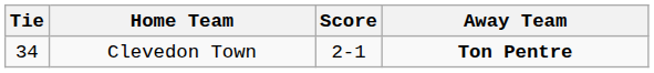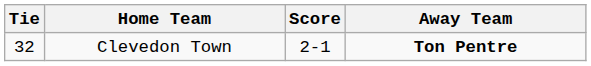 <table class="wikitable" style="text-align:center;">
 <tr>
 <th width=20>Tie</th>
 <th width=175>Home Team</th>
 <th width=20>Score</th>
 <th width=175>Away Team</th>
 </tr>
 <tr>
-<td>34</td>
+<td>32</td>
 <td>Clevedon Town</td>
 <td>2-1</td>
 <td><strong>Ton Pentre</strong></td>
 </tr>
 </table>
